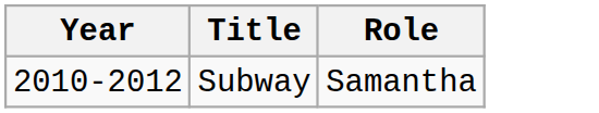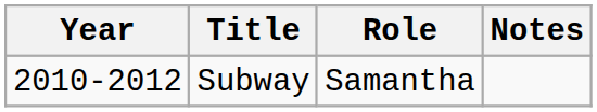 <table class="wikitable sortable">
 <tr>
 <th>Year</th>
 <th>Title</th>
 <th>Role</th>
+<th>Notes</th>
 </tr>
 <tr>
 <td>2010-2012</td>
 <td>Subway</td>
 <td>Samantha</td>
+<td></td>
 </tr>
 </table>
